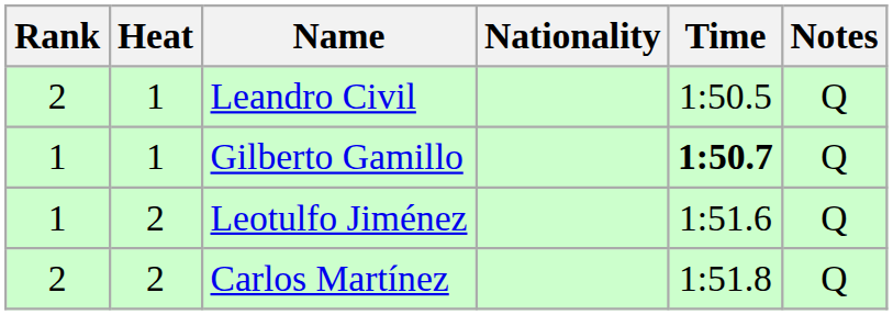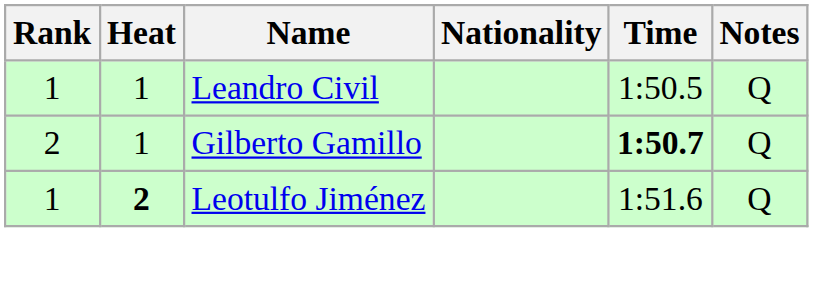 <table class="wikitable sortable" style="text-align:center;font-size:95%">
 <tr>
 <th>Rank</th>
 <th>Heat</th>
 <th>Name</th>
 <th>Nationality</th>
 <th>Time</th>
 <th>Notes</th>
 </tr>
 <tr bgcolor=ccffcc>
-<td>2</td>
+<td>1</td>
 <td>1</td>
 <td align=left><a href='#'>Leandro Civil</a></td>
 <td align=left></td>
 <td>1:50.5</td>
 <td>Q</td>
 </tr>
 <tr bgcolor=ccffcc>
-<td>1</td>
+<td>2</td>
 <td>1</td>
 <td align=left><a href='#'>Gilberto Gamillo</a></td>
 <td align=left></td>
 <td><strong>1:50.7</strong></td>
 <td>Q</td>
 </tr>
 <tr bgcolor=ccffcc>
 <td>1</td>
-<td>2</td>
+<td><strong>2</strong></td>
 <td align=left><a href='#'>Leotulfo Jiménez</a></td>
 <td align=left></td>
 <td>1:51.6</td>
 <td>Q</td>
 </tr>
-<tr bgcolor=ccffcc>
-<td>2</td>
-<td>2</td>
-<td align=left><a href='#'>Carlos Martínez</a></td>
-<td align=left></td>
-<td>1:51.8</td>
-<td>Q</td>
-</tr>
 </table>
